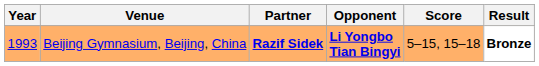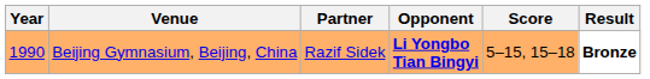 <table class="sortable wikitable" style="font-size: 90%;">
 <tr>
 <th>Year</th>
 <th>Venue</th>
 <th>Partner</th>
 <th>Opponent</th>
 <th>Score</th>
 <th>Result</th>
 </tr>
 <tr style="background:#FFB069">
-<td align="center"><a href='#'>1993</a></td>
+<td align="center"><a href='#'>1990</a></td>
 <td align="left"><a href='#'>Beijing Gymnasium</a>, <a href='#'>Beijing</a>, <a href='#'>China</a></td>
-<td align="left"><strong> <a href='#'>Razif Sidek</a></strong></td>
+<td align="left"> <a href='#'>Razif Sidek</a></td>
 <td align="left"><strong> <a href='#'>Li Yongbo</a> <br>  <a href='#'>Tian Bingyi</a></strong></td>
 <td align="left">5–15, 15–18</td>
 <td style="text-align:left; background:white"> <strong>Bronze</strong></td>
 </tr>
 </table>
